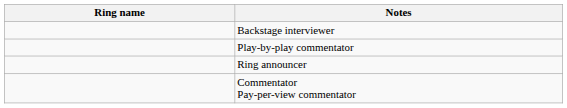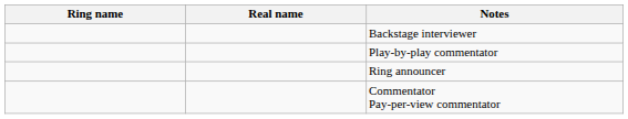 <table class="wikitable sortable" style="width:65%;">
 <tr>
 <th width=19%>Ring name</th>
+<th width=19%>Real name</th>
 <th width=27%>Notes</th>
 </tr>
 <tr>
+<td></td>
 <td></td>
 <td>Backstage interviewer</td>
 </tr>
 <tr>
 <td></td>
+<td></td>
 <td>Play-by-play commentator</td>
 </tr>
 <tr>
+<td></td>
 <td></td>
 <td>Ring announcer</td>
 </tr>
 <tr>
 <td></td>
+<td></td>
 <td>Commentator<br>Pay-per-view commentator</td>
 </tr>
 </table>
